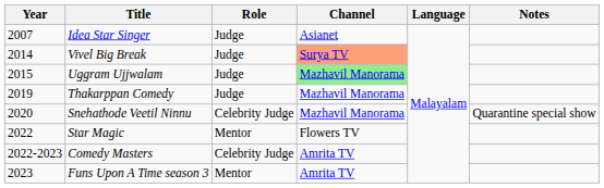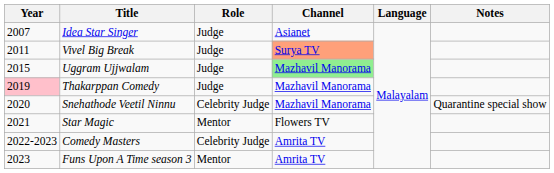 <table class="wikitable sortable">
 <tr>
 <th>Year</th>
 <th>Title</th>
 <th>Role</th>
 <th>Channel</th>
 <th>Language</th>
 <th>Notes</th>
 </tr>
 <tr>
 <td>2007</td>
 <td><em><a href='#'>Idea Star Singer</a></em></td>
 <td>Judge</td>
 <td><a href='#'>Asianet</a></td>
 <td rowspan=10><a href='#'>Malayalam</a></td>
 <td></td>
 </tr>
 <tr>
-<td>2014</td>
+<td>2011</td>
 <td><em>Vivel Big Break</em></td>
 <td>Judge</td>
 <td style="background: lightsalmon;"><a href='#'>Surya TV</a></td>
 <td></td>
 </tr>
 <tr>
 <td>2015</td>
 <td><em>Uggram Ujjwalam</em></td>
 <td>Judge</td>
 <td style="background: lightgreen;"><a href='#'>Mazhavil Manorama</a></td>
 <td></td>
 </tr>
 <tr>
-<td>2019</td>
+<td style="background: pink;">2019</td>
 <td><em>Thakarppan Comedy</em></td>
 <td>Judge</td>
 <td><a href='#'>Mazhavil Manorama</a></td>
 <td></td>
 </tr>
 <tr>
 <td>2020</td>
 <td><em>Snehathode Veetil Ninnu</em></td>
 <td>Celebrity Judge</td>
 <td><a href='#'>Mazhavil Manorama</a></td>
 <td>Quarantine special show</td>
 </tr>
 <tr>
-<td>2022</td>
+<td>2021</td>
 <td><em>Star Magic</em></td>
 <td>Mentor</td>
 <td>Flowers TV</td>
 <td></td>
 </tr>
 <tr>
 <td>2022-2023</td>
 <td><em>Comedy Masters</em></td>
 <td>Celebrity Judge</td>
 <td><a href='#'>Amrita TV</a></td>
 <td></td>
 </tr>
 <tr>
 <td>2023</td>
 <td><em>Funs Upon A Time season 3</em></td>
 <td>Mentor</td>
 <td><a href='#'>Amrita TV</a></td>
 <td></td>
 </tr>
 </table>
